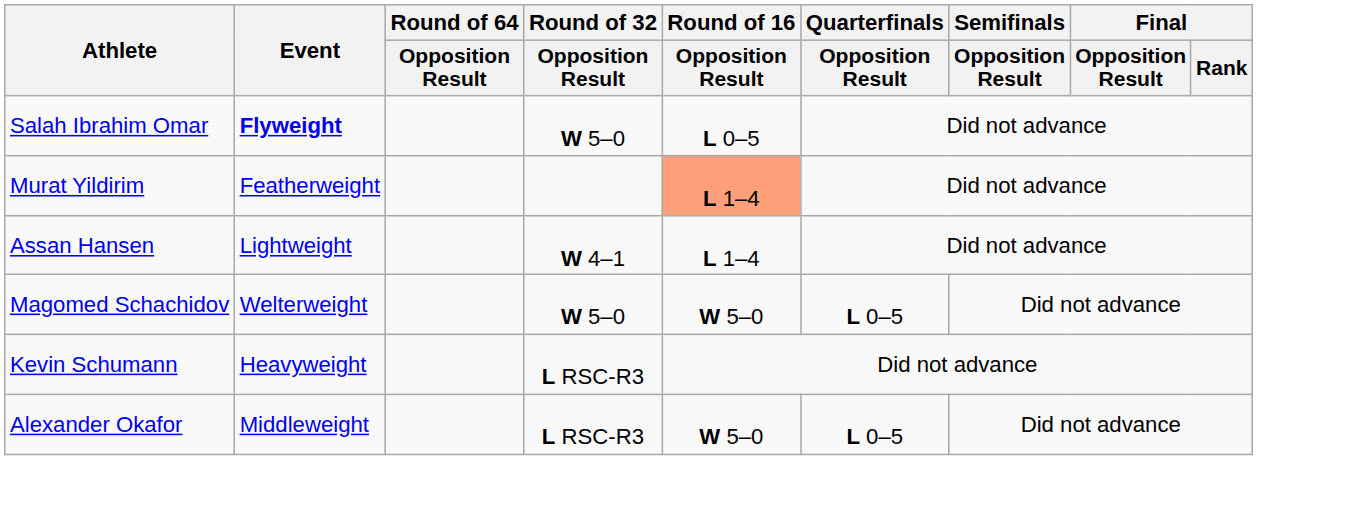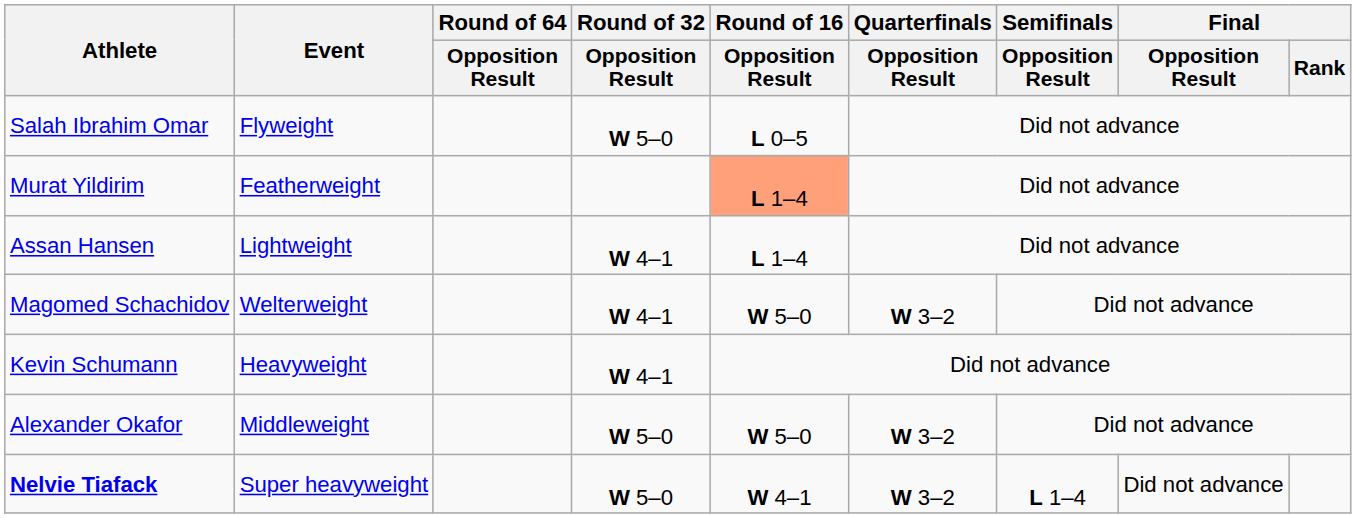 <table class="wikitable" style="font-size:90%">
 <tr>
 <th rowspan="2">Athlete</th>
 <th rowspan="2">Event</th>
 <th>Round of 64</th>
 <th>Round of 32</th>
 <th>Round of 16</th>
 <th>Quarterfinals</th>
 <th>Semifinals</th>
 <th colspan=2>Final</th>
 </tr>
 <tr style="font-size:95%">
 <th>Opposition<br>Result</th>
 <th>Opposition<br>Result</th>
 <th>Opposition<br>Result</th>
 <th>Opposition<br>Result</th>
 <th>Opposition<br>Result</th>
 <th>Opposition<br>Result</th>
 <th>Rank</th>
 </tr>
 <tr align=center>
 <td align=left><a href='#'>Salah Ibrahim Omar</a></td>
-<td align=left><strong><a href='#'>Flyweight</a></strong></td>
+<td align=left><a href='#'>Flyweight</a></td>
 <td></td>
 <td><br><strong>W</strong> 5–0</td>
 <td><br><strong>L</strong> 0–5</td>
 <td colspan=4>Did not advance</td>
 </tr>
 <tr align=center>
 <td align=left><a href='#'>Murat Yildirim</a></td>
 <td align=left><a href='#'>Featherweight</a></td>
 <td></td>
 <td></td>
 <td style="background: lightsalmon;"><br><strong>L</strong> 1–4</td>
 <td colspan=4>Did not advance</td>
 </tr>
 <tr align=center>
 <td align=left><a href='#'>Assan Hansen</a></td>
 <td align=left><a href='#'>Lightweight</a></td>
 <td></td>
 <td><br><strong>W</strong> 4–1</td>
 <td><br><strong>L</strong> 1–4</td>
 <td colspan=4>Did not advance</td>
 </tr>
 <tr align=center>
 <td align=left><a href='#'>Magomed Schachidov</a></td>
 <td align=left><a href='#'>Welterweight</a></td>
 <td></td>
+<td><br><strong>W</strong> 4–1</td>
 <td><br><strong>W</strong> 5–0</td>
-<td><br><strong>W</strong> 5–0</td>
-<td><br><strong>L</strong> 0–5</td>
+<td><br><strong>W</strong> 3–2</td>
 <td colspan=3>Did not advance</td>
 </tr>
 <tr align=center>
 <td align=left><a href='#'>Kevin Schumann</a></td>
 <td align=left><a href='#'>Heavyweight</a></td>
 <td></td>
-<td><br><strong>L</strong> RSC-R3</td>
+<td><br><strong>W</strong> 4–1</td>
 <td colspan=5>Did not advance</td>
 </tr>
 <tr align=center>
 <td align=left><a href='#'>Alexander Okafor</a></td>
 <td align=left><a href='#'>Middleweight</a></td>
 <td></td>
-<td><br><strong>L</strong> RSC-R3</td>
 <td><br><strong>W</strong> 5–0</td>
-<td><br><strong>L</strong> 0–5</td>
+<td><br><strong>W</strong> 5–0</td>
+<td><br><strong>W</strong> 3–2</td>
 <td colspan=3>Did not advance</td>
 </tr>
+<tr align=center>
+<td align=left><strong><a href='#'>Nelvie Tiafack</a></strong></td>
+<td align=left><a href='#'>Super heavyweight</a></td>
+<td></td>
+<td><br><strong>W</strong> 5–0</td>
+<td><br><strong>W</strong> 4–1</td>
+<td><br><strong>W</strong> 3–2</td>
+<td><br><strong>L</strong> 1–4</td>
+<td>Did not advance</td>
+<td></td>
+</tr>
 </table>
